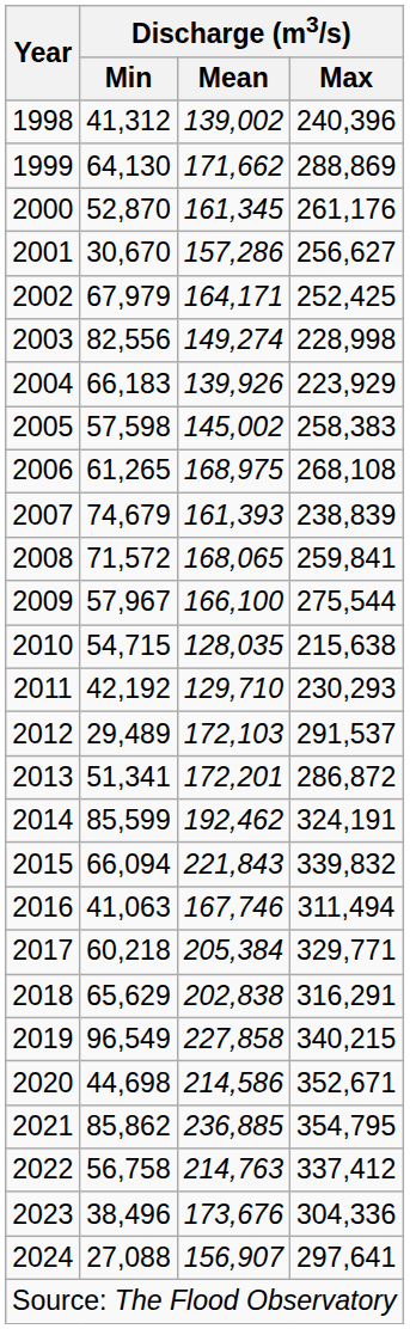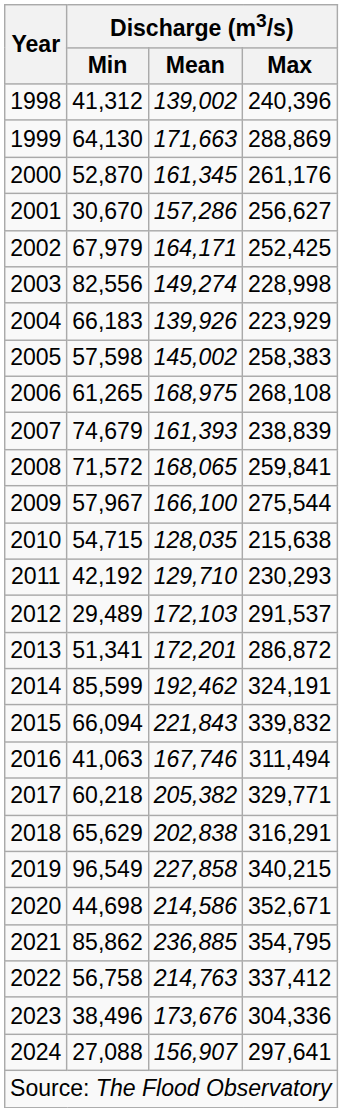 <table class="wikitable mw-collapsible mw-collapsed" style="text-align:center;">
 <tr>
 <th rowspan="2">Year</th>
 <th colspan="3">Discharge (m<sup>3</sup>/s)</th>
 </tr>
 <tr>
 <th>Min</th>
 <th>Mean</th>
 <th>Max</th>
 </tr>
 <tr>
 <td>1998</td>
 <td>41,312</td>
 <td><em>139,002</em></td>
 <td>240,396</td>
 </tr>
 <tr>
 <td>1999</td>
 <td>64,130</td>
-<td><em>171,662</em></td>
+<td><em>171,663</em></td>
 <td>288,869</td>
 </tr>
 <tr>
 <td>2000</td>
 <td>52,870</td>
 <td><em>161,345</em></td>
 <td>261,176</td>
 </tr>
 <tr>
 <td>2001</td>
 <td>30,670</td>
 <td><em>157,286</em></td>
 <td>256,627</td>
 </tr>
 <tr>
 <td>2002</td>
 <td>67,979</td>
 <td><em>164,171</em></td>
 <td>252,425</td>
 </tr>
 <tr>
 <td>2003</td>
 <td>82,556</td>
 <td><em>149,274</em></td>
 <td>228,998</td>
 </tr>
 <tr>
 <td>2004</td>
 <td>66,183</td>
 <td><em>139,926</em></td>
 <td>223,929</td>
 </tr>
 <tr>
 <td>2005</td>
 <td>57,598</td>
 <td><em>145,002</em></td>
 <td>258,383</td>
 </tr>
 <tr>
 <td>2006</td>
 <td>61,265</td>
 <td><em>168,975</em></td>
 <td>268,108</td>
 </tr>
 <tr>
 <td>2007</td>
 <td>74,679</td>
 <td><em>161,393</em></td>
 <td>238,839</td>
 </tr>
 <tr>
 <td>2008</td>
 <td>71,572</td>
 <td><em>168,065</em></td>
 <td>259,841</td>
 </tr>
 <tr>
 <td>2009</td>
 <td>57,967</td>
 <td><em>166,100</em></td>
 <td>275,544</td>
 </tr>
 <tr>
 <td>2010</td>
 <td>54,715</td>
 <td><em>128,035</em></td>
 <td>215,638</td>
 </tr>
 <tr>
 <td>2011</td>
 <td>42,192</td>
 <td><em>129,710</em></td>
 <td>230,293</td>
 </tr>
 <tr>
 <td>2012</td>
 <td>29,489</td>
 <td><em>172,103</em></td>
 <td>291,537</td>
 </tr>
 <tr>
 <td>2013</td>
 <td>51,341</td>
 <td><em>172,201</em></td>
 <td>286,872</td>
 </tr>
 <tr>
 <td>2014</td>
 <td>85,599</td>
 <td><em>192,462</em></td>
 <td>324,191</td>
 </tr>
 <tr>
 <td>2015</td>
 <td>66,094</td>
 <td><em>221,843</em></td>
 <td>339,832</td>
 </tr>
 <tr>
 <td>2016</td>
 <td>41,063</td>
 <td><em>167,746</em></td>
 <td>311,494</td>
 </tr>
 <tr>
 <td>2017</td>
 <td>60,218</td>
-<td><em>205,384</em></td>
+<td><em>205,382</em></td>
 <td>329,771</td>
 </tr>
 <tr>
 <td>2018</td>
 <td>65,629</td>
 <td><em>202,838</em></td>
 <td>316,291</td>
 </tr>
 <tr>
 <td>2019</td>
 <td>96,549</td>
 <td><em>227,858</em></td>
 <td>340,215</td>
 </tr>
 <tr>
 <td>2020</td>
 <td>44,698</td>
 <td><em>214,586</em></td>
 <td>352,671</td>
 </tr>
 <tr>
 <td>2021</td>
 <td>85,862</td>
 <td><em>236,885</em></td>
 <td>354,795</td>
 </tr>
 <tr>
 <td>2022</td>
 <td>56,758</td>
 <td><em>214,763</em></td>
 <td>337,412</td>
 </tr>
 <tr>
 <td>2023</td>
 <td>38,496</td>
 <td><em>173,676</em></td>
 <td>304,336</td>
 </tr>
 <tr>
 <td>2024</td>
 <td>27,088</td>
 <td><em>156,907</em></td>
 <td>297,641</td>
 </tr>
 <tr>
 <td colspan="4">Source: <em>The Flood Observatory</em></td>
 </tr>
 </table>
